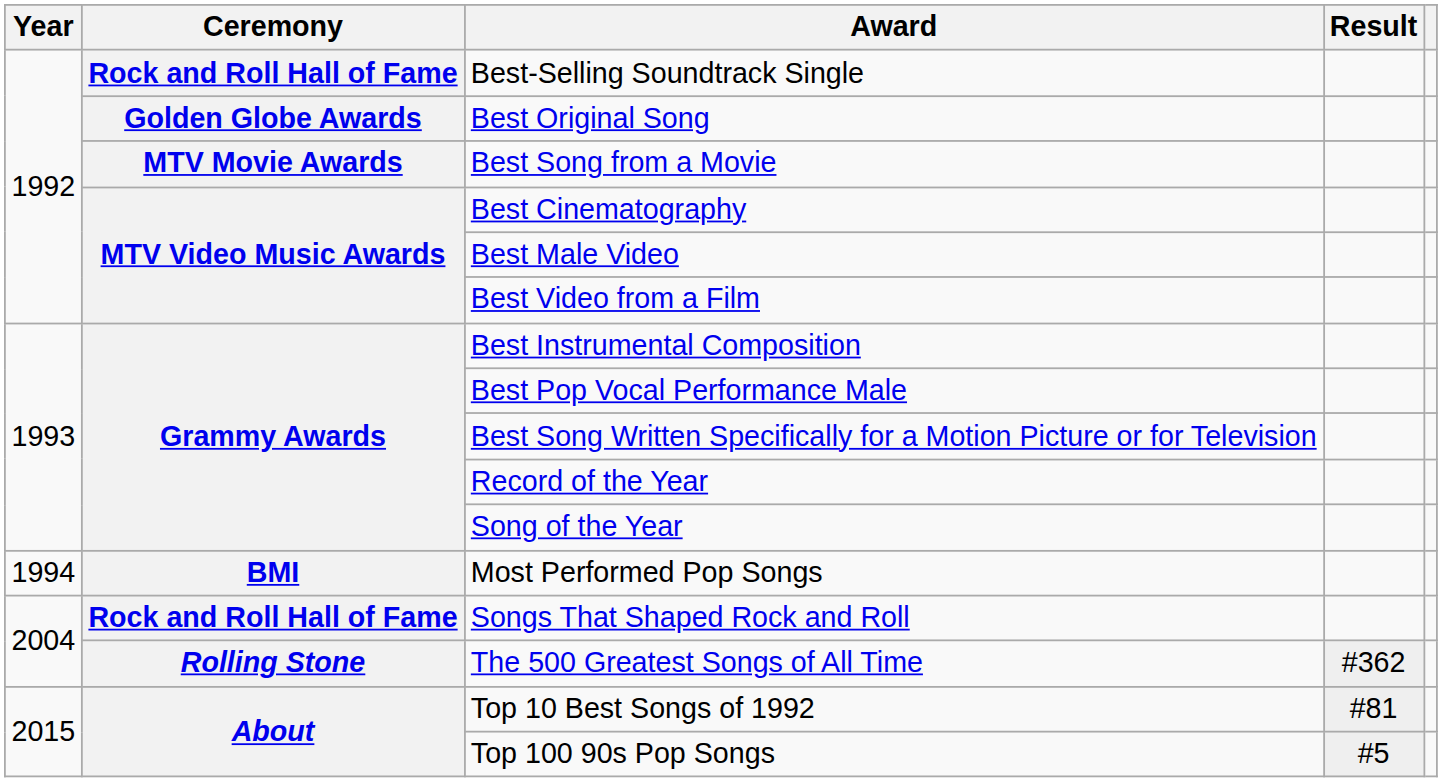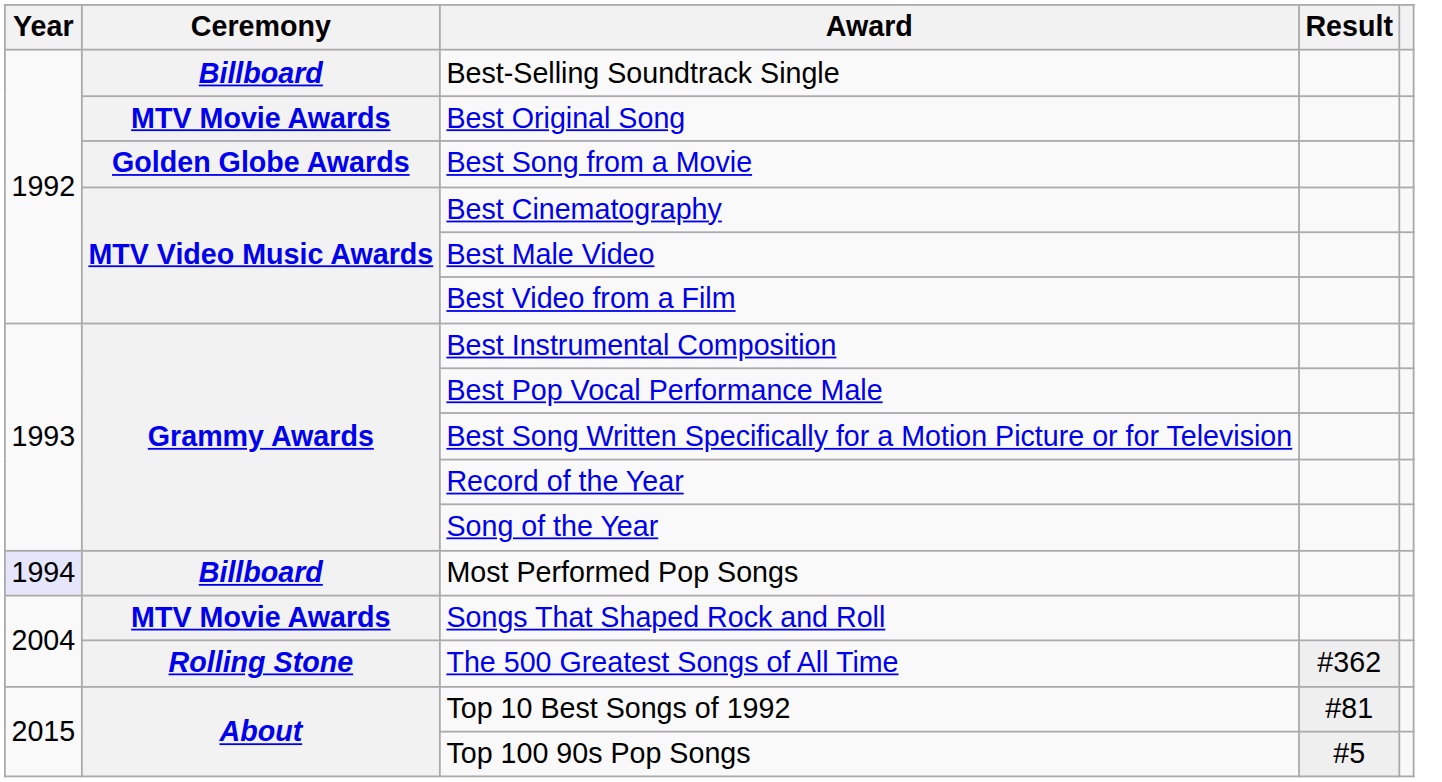 <table class="wikitable plainrowheaders">
 <tr>
 <th>Year</th>
 <th>Ceremony</th>
 <th>Award</th>
 <th>Result</th>
 <th></th>
 </tr>
 <tr>
 <td rowspan="6">1992</td>
-<th scope="row"><a href='#'>Rock and Roll Hall of Fame</a></th>
+<th scope="row"><em><a href='#'>Billboard</a></em></th>
 <td>Best-Selling Soundtrack Single</td>
 <td></td>
 <td align="center"></td>
 </tr>
 <tr>
-<th scope="row"><a href='#'>Golden Globe Awards</a></th>
+<th scope="row"><a href='#'>MTV Movie Awards</a></th>
 <td><a href='#'>Best Original Song</a></td>
 <td></td>
 <td align="center"></td>
 </tr>
 <tr>
-<th scope="row"><a href='#'>MTV Movie Awards</a></th>
+<th scope="row"><a href='#'>Golden Globe Awards</a></th>
 <td><a href='#'>Best Song from a Movie</a></td>
 <td></td>
 <td align="center"></td>
 </tr>
 <tr>
 <th scope="row" rowspan="3"><a href='#'>MTV Video Music Awards</a></th>
 <td><a href='#'>Best Cinematography</a></td>
 <td></td>
 <td align="center"></td>
 </tr>
 <tr>
 <td><a href='#'>Best Male Video</a></td>
 <td></td>
 <td align="center"></td>
 </tr>
 <tr>
 <td><a href='#'>Best Video from a Film</a></td>
 <td></td>
 <td align="center"></td>
 </tr>
 <tr>
 <td rowspan="5">1993</td>
 <th scope="row" rowspan="5"><a href='#'>Grammy Awards</a></th>
 <td><a href='#'>Best Instrumental Composition</a></td>
 <td></td>
 <td align="center"></td>
 </tr>
 <tr>
 <td><a href='#'>Best Pop Vocal Performance Male</a></td>
 <td></td>
 <td align="center"></td>
 </tr>
 <tr>
 <td><a href='#'>Best Song Written Specifically for a Motion Picture or for Television</a></td>
 <td></td>
 <td align="center"></td>
 </tr>
 <tr>
 <td><a href='#'>Record of the Year</a></td>
 <td></td>
 <td align="center"></td>
 </tr>
 <tr>
 <td><a href='#'>Song of the Year</a></td>
 <td></td>
 <td align="center"></td>
 </tr>
 <tr>
-<td rowspan="1">1994</td>
-<th scope="row"><a href='#'>BMI</a></th>
+<td rowspan="1" style="background: lavender;">1994</td>
+<th scope="row"><em><a href='#'>Billboard</a></em></th>
 <td>Most Performed Pop Songs</td>
 <td></td>
 <td align="center"></td>
 </tr>
 <tr>
 <td rowspan="2">2004</td>
-<th scope="row"><a href='#'>Rock and Roll Hall of Fame</a></th>
+<th scope="row"><a href='#'>MTV Movie Awards</a></th>
 <td><a href='#'>Songs That Shaped Rock and Roll</a></td>
 <td></td>
 <td align="center"></td>
 </tr>
 <tr>
 <th scope="row"><em><a href='#'>Rolling Stone</a></em></th>
 <td><a href='#'>The 500 Greatest Songs of All Time</a></td>
 <td align="center" bgcolor="#efefef">#362</td>
 <td align="center"></td>
 </tr>
 <tr>
 <td rowspan="2">2015</td>
 <th scope="row" rowspan="2"><em><a href='#'>About</a></em></th>
 <td>Top 10 Best Songs of 1992</td>
 <td align="center" bgcolor="#efefef">#81</td>
 <td align="center"></td>
 </tr>
 <tr>
 <td>Top 100 90s Pop Songs</td>
 <td align="center" bgcolor="#efefef">#5</td>
 <td align="center"></td>
 </tr>
 </table>
